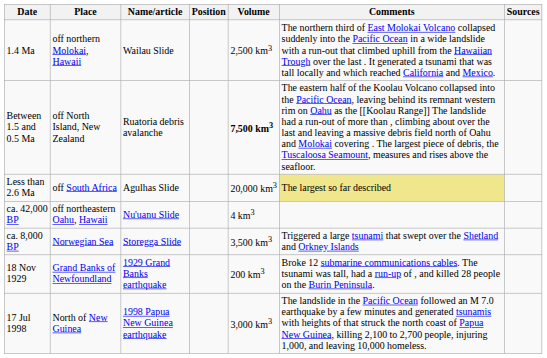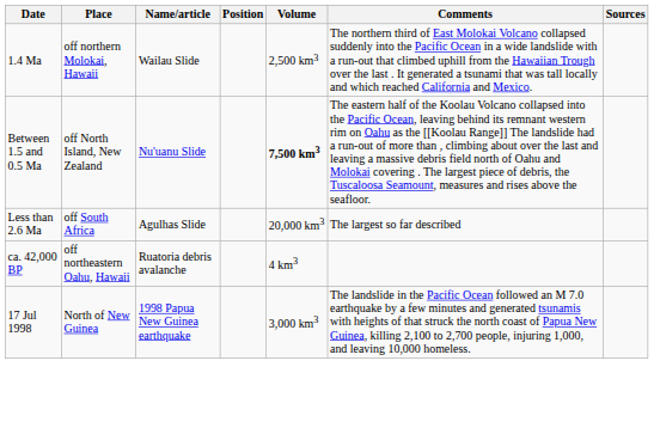 <table class="wikitable sortable">
 <tr style="background:#ececec;">
 <th>Date</th>
 <th>Place</th>
 <th>Name/article</th>
 <th>Position</th>
 <th>Volume</th>
 <th>Comments</th>
 <th>Sources<br></th>
 </tr>
 <tr>
 <td>1.4 Ma</td>
 <td>off northern <a href='#'>Molokai</a>, <a href='#'>Hawaii</a></td>
 <td>Wailau Slide</td>
 <td></td>
 <td>2,500 km<sup>3</sup></td>
 <td>The northern third of <a href='#'>East Molokai Volcano</a> collapsed suddenly into the <a href='#'>Pacific Ocean</a> in a  wide landslide with a  run-out that climbed uphill  from the <a href='#'>Hawaiian Trough</a> over the last . It generated a tsunami that was  tall locally and which reached <a href='#'>California</a> and <a href='#'>Mexico</a>.</td>
 <td style="text-align:right;"></td>
 </tr>
 <tr>
 <td>Between 1.5 and 0.5 Ma</td>
 <td>off North Island, New Zealand</td>
-<td>Ruatoria debris avalanche</td>
+<td><a href='#'>Nu'uanu Slide</a></td>
 <td></td>
 <td><strong>7,500 km<sup>3</sup></strong></td>
 <td>The eastern half of the Koolau Volcano collapsed into the <a href='#'>Pacific Ocean</a>, leaving behind its remnant western rim on <a href='#'>Oahu</a> as the [[Koolau Range]] The landslide had a run-out of more than , climbing about  over the last  and leaving a massive debris field north of Oahu and <a href='#'>Molokai</a> covering . The largest piece of debris, the <a href='#'>Tuscaloosa Seamount</a>, measures  and rises  above the seafloor.</td>
 <td style="text-align:right;"></td>
 </tr>
 <tr>
 <td>Less than 2.6 Ma</td>
 <td>off <a href='#'>South Africa</a></td>
 <td>Agulhas Slide</td>
 <td></td>
 <td>20,000 km<sup>3</sup></td>
-<td style="background: khaki;">The largest so far described</td>
+<td>The largest so far described</td>
 <td style="text-align:right;"></td>
 </tr>
 <tr>
 <td>ca. 42,000 <a href='#'>BP</a></td>
 <td>off northeastern <a href='#'>Oahu</a>, <a href='#'>Hawaii</a></td>
-<td><a href='#'>Nu'uanu Slide</a></td>
+<td>Ruatoria debris avalanche</td>
 <td></td>
 <td>4 km<sup>3</sup></td>
 <td></td>
-<td style="text-align:right;"></td>
-</tr>
-<tr>
-<td>ca. 8,000 <a href='#'>BP</a></td>
-<td><a href='#'>Norwegian Sea</a></td>
-<td><a href='#'>Storegga Slide</a></td>
-<td></td>
-<td>3,500 km<sup>3</sup></td>
-<td>Triggered a large <a href='#'>tsunami</a> that swept over the <a href='#'>Shetland</a> and <a href='#'>Orkney Islands</a></td>
-<td style="text-align:right;"></td>
-</tr>
-<tr>
-<td>18 Nov 1929</td>
-<td><a href='#'>Grand Banks of Newfoundland</a></td>
-<td><a href='#'>1929 Grand Banks earthquake</a></td>
-<td></td>
-<td>200 km<sup>3</sup></td>
-<td>Broke 12 <a href='#'>submarine communications cables</a>. The tsunami was  tall, had a <a href='#'>run-up</a> of , and killed 28 people on the <a href='#'>Burin Peninsula</a>.</td>
 <td style="text-align:right;"></td>
 </tr>
 <tr>
 <td>17 Jul 1998</td>
 <td>North of <a href='#'>New Guinea</a></td>
 <td><a href='#'>1998 Papua New Guinea earthquake</a></td>
 <td></td>
 <td>3,000 km<sup>3</sup></td>
 <td>The landslide in the <a href='#'>Pacific Ocean</a> followed an M 7.0 earthquake by a few minutes and generated <a href='#'>tsunamis</a> with heights of  that struck the north coast of <a href='#'>Papua New Guinea</a>, killing 2,100 to 2,700 people, injuring 1,000, and leaving 10,000 homeless.</td>
 <td style="text-align:right;"></td>
 </tr>
 </table>
